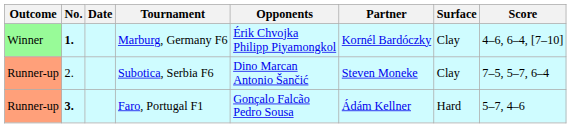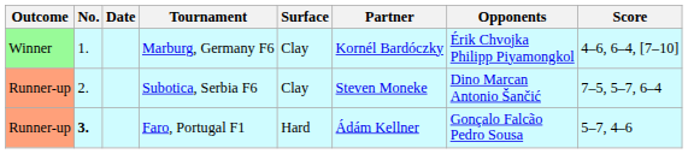 <table class=wikitable>
 <tr>
 <th>Outcome</th>
 <th>No.</th>
 <th>Date</th>
 <th>Tournament</th>
+<th>Surface</th>
+<th>Partner</th>
 <th>Opponents</th>
-<th>Partner</th>
-<th>Surface</th>
 <th>Score</th>
 </tr>
 <tr style="background:#cffcff;">
 <td bgcolor=98FB98>Winner</td>
-<td><strong>1.</strong></td>
+<td>1.</td>
 <td></td>
 <td> <a href='#'>Marburg</a>, Germany F6</td>
+<td>Clay</td>
+<td> <a href='#'>Kornél Bardóczky</a></td>
 <td> <a href='#'>Érik Chvojka</a><br> <a href='#'>Philipp Piyamongkol</a></td>
-<td> <a href='#'>Kornél Bardóczky</a></td>
-<td>Clay</td>
 <td>4–6, 6–4, [7–10]</td>
 </tr>
 <tr style="background:#cffcff;">
 <td bgcolor=FFA07A>Runner-up</td>
 <td>2.</td>
 <td></td>
 <td> <a href='#'>Subotica</a>, Serbia F6</td>
+<td>Clay</td>
+<td> <a href='#'>Steven Moneke</a></td>
 <td> <a href='#'>Dino Marcan</a><br> <a href='#'>Antonio Šančić</a></td>
-<td> <a href='#'>Steven Moneke</a></td>
-<td>Clay</td>
 <td>7–5, 5–7, 6–4</td>
 </tr>
 <tr style="background:#cffcff;">
 <td bgcolor=FFA07A>Runner-up</td>
 <td><strong>3.</strong></td>
 <td></td>
 <td> <a href='#'>Faro</a>, Portugal F1</td>
+<td>Hard</td>
+<td> <a href='#'>Ádám Kellner</a></td>
 <td> <a href='#'>Gonçalo Falcão</a><br> <a href='#'>Pedro Sousa</a></td>
-<td> <a href='#'>Ádám Kellner</a></td>
-<td>Hard</td>
 <td>5–7, 4–6</td>
 </tr>
 </table>
